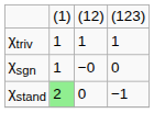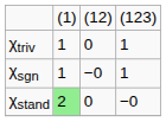 <table class="wikitable">
 <tr>
 <td> </td>
 <td>(1)</td>
 <td>(12)</td>
 <td>(123)</td>
 </tr>
 <tr>
 <td>χ<sub>triv</sub></td>
 <td>1</td>
-<td>1</td>
+<td>0</td>
 <td>1</td>
 </tr>
 <tr>
 <td>χ<sub>sgn</sub></td>
 <td>1</td>
 <td>−0</td>
-<td>0</td>
+<td>1</td>
 </tr>
 <tr>
 <td>χ<sub>stand</sub></td>
 <td style="background: lightgreen;">2</td>
 <td>0</td>
-<td>−1</td>
+<td>−0</td>
 </tr>
 <tr>
 </tr>
 </table>
